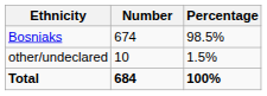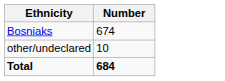 <table class="wikitable">
 <tr>
 <th width="100px">Ethnicity</th>
 <th width="80px">Number</th>
-<th width="80px">Percentage</th>
 </tr>
 <tr>
 <td><a href='#'>Bosniaks</a></td>
 <td>674</td>
-<td>98.5%</td>
 </tr>
 <tr>
 <td>other/undeclared</td>
 <td>10</td>
-<td>1.5%</td>
 </tr>
 <tr>
 <td><strong>Total</strong></td>
 <td><strong>684</strong></td>
-<td><strong>100%</strong></td>
 </tr>
 </table>
